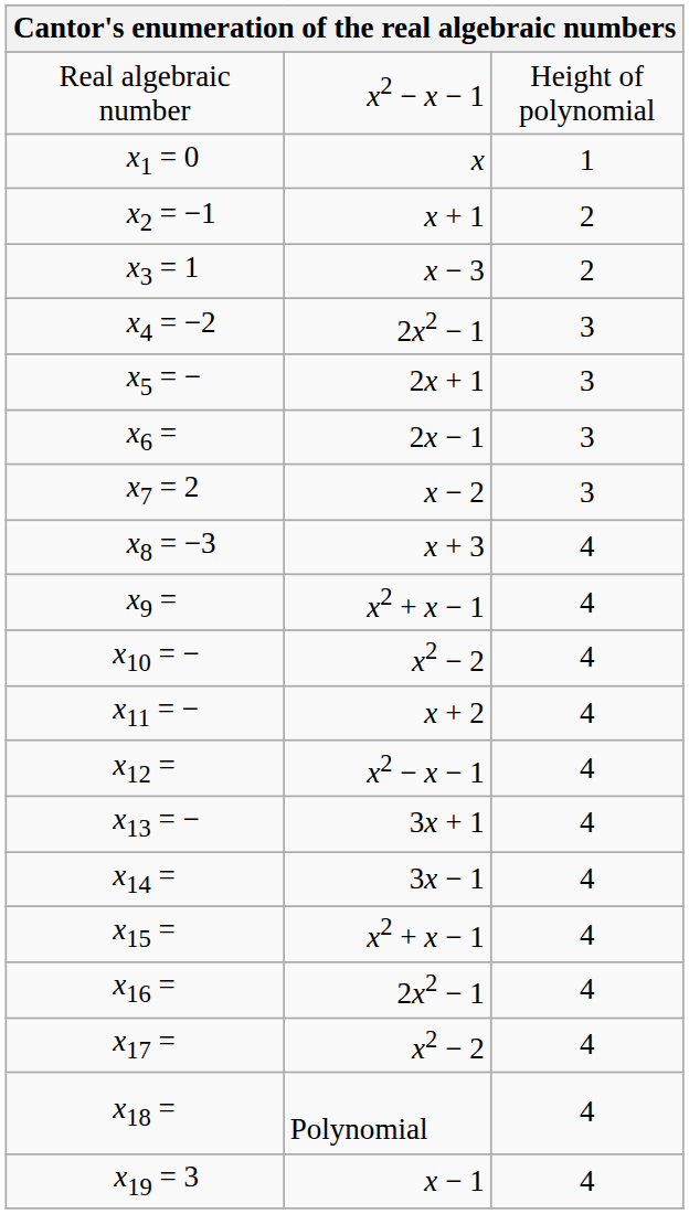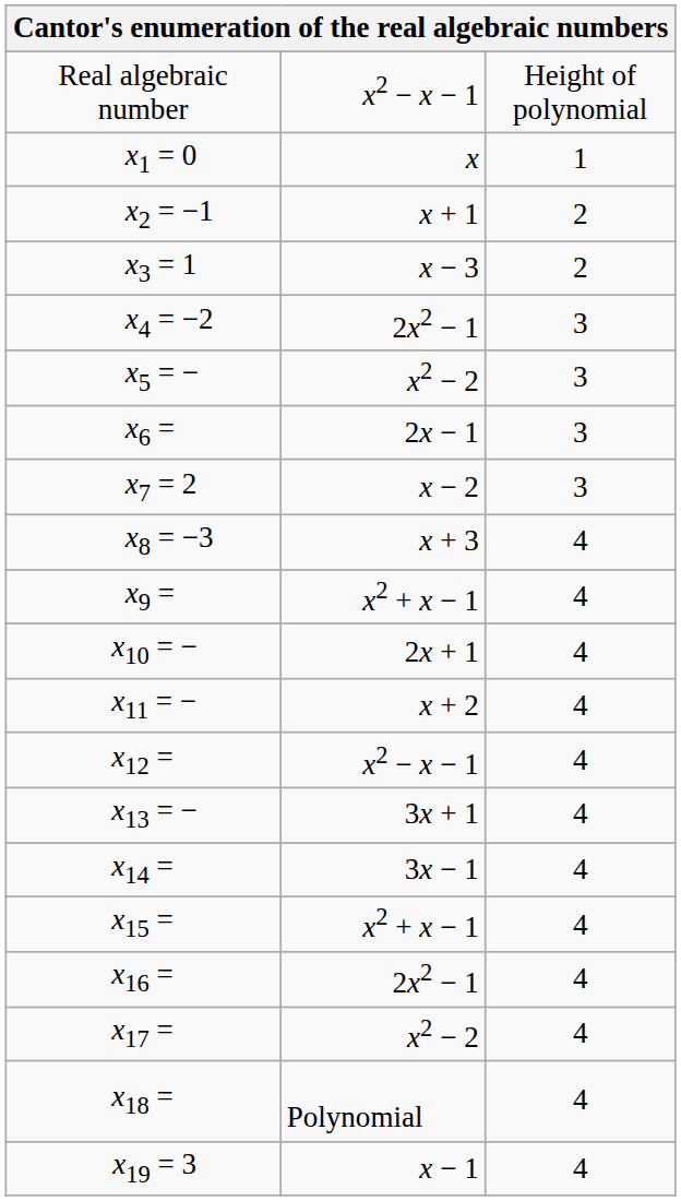 <table class="wikitable collapsible collapsed" style="border:1px solid black; margin:auto;">
 <tr>
 <th colspan="3"><strong>Cantor's enumeration of the real algebraic numbers</strong></th>
 </tr>
 <tr style="text-align: center;">
 <td>Real algebraic<br>number</td>
 <td align="right"><em>x</em><sup>2</sup> − <em>x</em> − 1</td>
 <td>Height of<br>polynomial</td>
 </tr>
 <tr>
 <td style="padding-left: 4em;"><em>x</em><sub>1</sub> = 0</td>
 <td align="right"><em>x</em></td>
 <td align="center">1</td>
 </tr>
 <tr>
 <td style="padding-left: 4em;"><em>x</em><sub>2</sub> = −1</td>
 <td align="right"><em>x</em> + 1</td>
 <td align="center">2</td>
 </tr>
 <tr>
 <td style="padding-left: 4em;"><em>x</em><sub>3</sub> = 1</td>
 <td align="right"><em>x</em> − 3</td>
 <td align="center">2</td>
 </tr>
 <tr>
 <td style="padding-left: 4em;"><em>x</em><sub>4</sub> = −2</td>
 <td align="right">2<em>x</em><sup>2</sup> − 1</td>
 <td align="center">3</td>
 </tr>
 <tr>
 <td style="padding-left: 4em;"><em>x</em><sub>5</sub> = −</td>
-<td align="right">2<em>x</em> + 1</td>
+<td align="right"><em>x</em><sup>2</sup> − 2</td>
 <td align="center">3</td>
 </tr>
 <tr>
 <td style="padding-left: 4em;"><em>x</em><sub>6</sub> = </td>
 <td align="right">2<em>x</em> − 1</td>
 <td align="center">3</td>
 </tr>
 <tr>
 <td style="padding-left: 4em;"><em>x</em><sub>7</sub> = 2</td>
 <td align="right"><em>x</em> − 2</td>
 <td align="center">3</td>
 </tr>
 <tr>
 <td style="padding-left: 4em;"><em>x</em><sub>8</sub> = −3</td>
 <td align="right"><em>x</em> + 3</td>
 <td align="center">4</td>
 </tr>
 <tr>
 <td style="padding-left: 4em;"><em>x</em><sub>9</sub> = </td>
 <td align="right"><em>x</em><sup>2</sup> + <em>x</em> − 1</td>
 <td align="center">4</td>
 </tr>
 <tr>
 <td style="padding-left: 3.54em;"><em>x</em><sub>10</sub> = −</td>
-<td align="right"><em>x</em><sup>2</sup> − 2</td>
+<td align="right">2<em>x</em> + 1</td>
 <td align="center">4</td>
 </tr>
 <tr>
 <td style="padding-left: 3.54em;"><em>x</em><sub>11</sub> = −</td>
 <td align="right"><em>x</em> + 2</td>
 <td align="center">4</td>
 </tr>
 <tr>
 <td style="padding-left: 3.54em;"><em>x</em><sub>12</sub> = </td>
 <td align="right"><em>x</em><sup>2</sup> − <em>x</em> − 1</td>
 <td align="center">4</td>
 </tr>
 <tr>
 <td style="padding-left: 3.54em;"><em>x</em><sub>13</sub> = −</td>
 <td align="right">3<em>x</em> + 1</td>
 <td align="center">4</td>
 </tr>
 <tr>
 <td style="padding-left: 3.54em;"><em>x</em><sub>14</sub> = </td>
 <td align="right">3<em>x</em> − 1</td>
 <td align="center">4</td>
 </tr>
 <tr>
 <td style="padding-left: 3.54em; white-space: nowrap;"><em>x</em><sub>15</sub> = </td>
 <td align="right" style="padding-left: 1.25em; white-space: nowrap;"><em>x</em><sup>2</sup> + <em>x</em> − 1</td>
 <td align="center">4</td>
 </tr>
 <tr>
 <td style="padding-left: 3.54em;"><em>x</em><sub>16</sub> = </td>
 <td align="right">2<em>x</em><sup>2</sup> − 1</td>
 <td align="center">4</td>
 </tr>
 <tr>
 <td style="padding-left: 3.54em;"><em>x</em><sub>17</sub> = </td>
 <td align="right"><em>x</em><sup>2</sup> − 2</td>
 <td align="center">4</td>
 </tr>
 <tr>
 <td style="padding-left: 3.54em;"><em>x</em><sub>18</sub> = </td>
 <td><br>Polynomial</td>
 <td align="center">4</td>
 </tr>
 <tr>
 <td style="padding-left: 3.58em;"><em>x</em><sub>19</sub> = 3</td>
 <td align="right"><em>x</em> − 1</td>
 <td align="center">4</td>
 </tr>
 </table>
